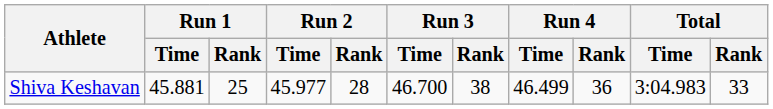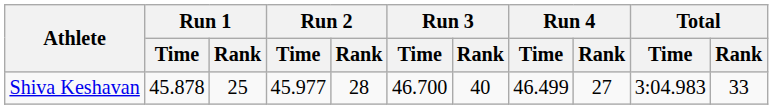 <table class="wikitable" style="font-size:90%">
 <tr>
 <th rowspan="2">Athlete</th>
 <th colspan="2">Run 1</th>
 <th colspan="2">Run 2</th>
 <th colspan="2">Run 3</th>
 <th colspan="2">Run 4</th>
 <th colspan="2">Total</th>
 </tr>
 <tr>
 <th>Time</th>
 <th>Rank</th>
 <th>Time</th>
 <th>Rank</th>
 <th>Time</th>
 <th>Rank</th>
 <th>Time</th>
 <th>Rank</th>
 <th>Time</th>
 <th>Rank</th>
 </tr>
 <tr>
 <td><a href='#'>Shiva Keshavan</a></td>
-<td align="center">45.881</td>
+<td align="center">45.878</td>
 <td align="center">25</td>
 <td align="center">45.977</td>
 <td align="center">28</td>
 <td align="center">46.700</td>
-<td align="center">38</td>
+<td align="center">40</td>
 <td align="center">46.499</td>
-<td align="center">36</td>
+<td align="center">27</td>
 <td align="center">3:04.983</td>
 <td align="center">33</td>
 </tr>
 </table>
